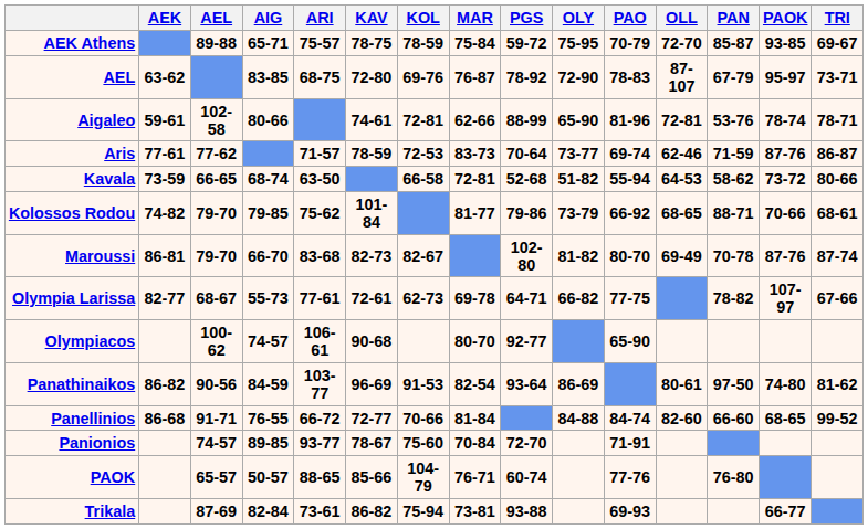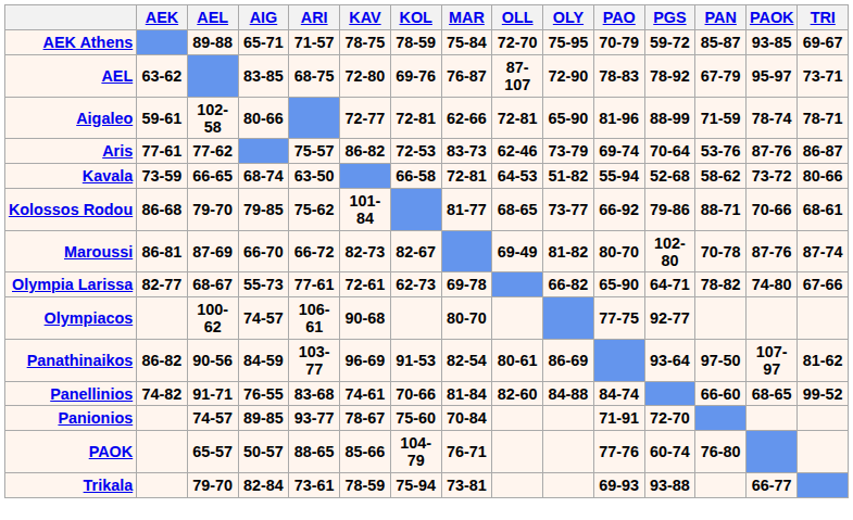 <table cellspacing="0" cellpadding="3" style="background-color: #fff5ee; font-size: 90%; text-align: center" class="wikitable">
 <tr>
 <th></th>
 <th width=40><a href='#'>AEK</a></th>
 <th width=40><a href='#'>AEL</a></th>
 <th width=40><a href='#'>AIG</a></th>
 <th width=40><a href='#'>ARI</a></th>
 <th width=40><a href='#'>KAV</a></th>
 <th width=40><a href='#'>KOL</a></th>
 <th width=40><a href='#'>MAR</a></th>
-<th width=40><a href='#'>PGS</a></th>
+<th width=40><a href='#'>OLL</a></th>
 <th width=40><a href='#'>OLY</a></th>
 <th width=40><a href='#'>PAO</a></th>
-<th width=40><a href='#'>OLL</a></th>
+<th width=40><a href='#'>PGS</a></th>
 <th width=40><a href='#'>PAN</a></th>
 <th width=40><a href='#'>PAOK</a></th>
 <th width=40><a href='#'>TRI</a></th>
 </tr>
 <tr>
 <td align=right><strong><a href='#'>AEK Athens</a></strong></td>
 <td bgcolor="#6495ed"></td>
 <td><strong>89-88</strong></td>
 <td><strong>65-71</strong></td>
-<td><strong>75-57</strong></td>
+<td><strong>71-57</strong></td>
 <td><strong>78-75</strong></td>
 <td><strong>78-59</strong></td>
 <td><strong>75-84</strong></td>
-<td><strong>59-72</strong></td>
+<td><strong>72-70</strong></td>
 <td><strong>75-95</strong></td>
 <td><strong>70-79</strong></td>
-<td><strong>72-70</strong></td>
+<td><strong>59-72</strong></td>
 <td><strong>85-87</strong></td>
 <td><strong>93-85</strong></td>
 <td><strong>69-67</strong></td>
 </tr>
 <tr>
 <td align=right><strong><a href='#'>AEL</a></strong></td>
 <td><strong>63-62</strong></td>
 <td bgcolor="#6495ed"></td>
 <td><strong>83-85</strong></td>
 <td><strong>68-75</strong></td>
 <td><strong>72-80</strong></td>
 <td><strong>69-76</strong></td>
 <td><strong>76-87</strong></td>
-<td><strong>78-92</strong></td>
+<td><strong>87-107</strong></td>
 <td><strong>72-90</strong></td>
 <td><strong>78-83</strong></td>
-<td><strong>87-107</strong></td>
+<td><strong>78-92</strong></td>
 <td><strong>67-79</strong></td>
 <td><strong>95-97</strong></td>
 <td><strong>73-71</strong></td>
 </tr>
 <tr>
 <td align=right><strong><a href='#'>Aigaleo</a></strong></td>
 <td><strong>59-61</strong></td>
 <td><strong>102-58</strong></td>
 <td><strong>80-66</strong></td>
 <td bgcolor="#6495ed"></td>
-<td><strong>74-61</strong></td>
+<td><strong>72-77</strong></td>
 <td><strong>72-81</strong></td>
 <td><strong>62-66</strong></td>
-<td><strong>88-99</strong></td>
+<td><strong>72-81</strong></td>
 <td><strong>65-90</strong></td>
 <td><strong>81-96</strong></td>
-<td><strong>72-81</strong></td>
-<td><strong>53-76</strong></td>
+<td><strong>88-99</strong></td>
+<td><strong>71-59</strong></td>
 <td><strong>78-74</strong></td>
 <td><strong>78-71</strong></td>
 </tr>
 <tr>
 <td align=right><strong><a href='#'>Aris</a></strong></td>
 <td><strong>77-61</strong></td>
 <td><strong>77-62</strong></td>
 <td bgcolor="#6495ed"></td>
-<td><strong>71-57</strong></td>
-<td><strong>78-59</strong></td>
+<td><strong>75-57</strong></td>
+<td><strong>86-82</strong></td>
 <td><strong>72-53</strong></td>
 <td><strong>83-73</strong></td>
+<td><strong>62-46</strong></td>
+<td><strong>73-79</strong></td>
+<td><strong>69-74</strong></td>
 <td><strong>70-64</strong></td>
-<td><strong>73-77</strong></td>
-<td><strong>69-74</strong></td>
-<td><strong>62-46</strong></td>
-<td><strong>71-59</strong></td>
+<td><strong>53-76</strong></td>
 <td><strong>87-76</strong></td>
 <td><strong>86-87</strong></td>
 </tr>
 <tr>
 <td align=right><strong><a href='#'>Kavala</a></strong></td>
 <td><strong>73-59</strong></td>
 <td><strong>66-65</strong></td>
 <td><strong>68-74</strong></td>
 <td><strong>63-50</strong></td>
 <td bgcolor="#6495ed"></td>
 <td><strong>66-58</strong></td>
 <td><strong>72-81</strong></td>
-<td><strong>52-68</strong></td>
+<td><strong>64-53</strong></td>
 <td><strong>51-82</strong></td>
 <td><strong>55-94</strong></td>
-<td><strong>64-53</strong></td>
+<td><strong>52-68</strong></td>
 <td><strong>58-62</strong></td>
 <td><strong>73-72</strong></td>
 <td><strong>80-66</strong></td>
 </tr>
 <tr>
 <td align=right><strong><a href='#'>Kolossos Rodou</a></strong></td>
-<td><strong>74-82</strong></td>
+<td><strong>86-68</strong></td>
 <td><strong>79-70</strong></td>
 <td><strong>79-85</strong></td>
 <td><strong>75-62</strong></td>
 <td><strong>101-84</strong></td>
 <td bgcolor="#6495ed"></td>
 <td><strong>81-77</strong></td>
+<td><strong>68-65</strong></td>
+<td><strong>73-77</strong></td>
+<td><strong>66-92</strong></td>
 <td><strong>79-86</strong></td>
-<td><strong>73-79</strong></td>
-<td><strong>66-92</strong></td>
-<td><strong>68-65</strong></td>
 <td><strong>88-71</strong></td>
 <td><strong>70-66</strong></td>
 <td><strong>68-61</strong></td>
 </tr>
 <tr>
 <td align=right><strong><a href='#'>Maroussi</a></strong></td>
 <td><strong>86-81</strong></td>
-<td><strong>79-70</strong></td>
+<td><strong>87-69</strong></td>
 <td><strong>66-70</strong></td>
-<td><strong>83-68</strong></td>
+<td><strong>66-72</strong></td>
 <td><strong>82-73</strong></td>
 <td><strong>82-67</strong></td>
 <td bgcolor="#6495ed"></td>
-<td><strong>102-80</strong></td>
+<td><strong>69-49</strong></td>
 <td><strong>81-82</strong></td>
 <td><strong>80-70</strong></td>
-<td><strong>69-49</strong></td>
+<td><strong>102-80</strong></td>
 <td><strong>70-78</strong></td>
 <td><strong>87-76</strong></td>
 <td><strong>87-74</strong></td>
 </tr>
 <tr>
 <td align=right><strong><a href='#'>Olympia Larissa</a></strong></td>
 <td><strong>82-77</strong></td>
 <td><strong>68-67</strong></td>
 <td><strong>55-73</strong></td>
 <td><strong>77-61</strong></td>
 <td><strong>72-61</strong></td>
 <td><strong>62-73</strong></td>
 <td><strong>69-78</strong></td>
+<td bgcolor="#6495ed"></td>
+<td><strong>66-82</strong></td>
+<td><strong>65-90</strong></td>
 <td><strong>64-71</strong></td>
-<td><strong>66-82</strong></td>
-<td><strong>77-75</strong></td>
-<td bgcolor="#6495ed"></td>
 <td><strong>78-82</strong></td>
-<td><strong>107-97</strong></td>
+<td><strong>74-80</strong></td>
 <td><strong>67-66</strong></td>
 </tr>
 <tr |>
 <td align=right><strong><a href='#'>Olympiacos</a></strong></td>
 <td></td>
 <td><strong>100-62</strong></td>
 <td><strong>74-57</strong></td>
 <td><strong>106-61</strong></td>
 <td><strong>90-68</strong></td>
 <td></td>
 <td><strong>80-70</strong></td>
+<td></td>
+<td bgcolor="#6495ed"></td>
+<td><strong>77-75</strong></td>
 <td><strong>92-77</strong></td>
-<td bgcolor="#6495ed"></td>
-<td><strong>65-90</strong></td>
-<td></td>
 <td></td>
 <td></td>
 <td></td>
 </tr>
 <tr>
 <td align=right><strong><a href='#'>Panathinaikos</a></strong></td>
 <td><strong>86-82</strong></td>
 <td><strong>90-56</strong></td>
 <td><strong>84-59</strong></td>
 <td><strong>103-77</strong></td>
 <td><strong>96-69</strong></td>
 <td><strong>91-53</strong></td>
 <td><strong>82-54</strong></td>
-<td><strong>93-64</strong></td>
+<td><strong>80-61</strong></td>
 <td><strong>86-69</strong></td>
 <td bgcolor="#6495ed"></td>
-<td><strong>80-61</strong></td>
+<td><strong>93-64</strong></td>
 <td><strong>97-50</strong></td>
-<td><strong>74-80</strong></td>
+<td><strong>107-97</strong></td>
 <td><strong>81-62</strong></td>
 </tr>
 <tr>
 <td align=right><strong><a href='#'>Panellinios</a></strong></td>
-<td><strong>86-68</strong></td>
+<td><strong>74-82</strong></td>
 <td><strong>91-71</strong></td>
 <td><strong>76-55</strong></td>
-<td><strong>66-72</strong></td>
-<td><strong>72-77</strong></td>
+<td><strong>83-68</strong></td>
+<td><strong>74-61</strong></td>
 <td><strong>70-66</strong></td>
 <td><strong>81-84</strong></td>
-<td bgcolor="#6495ed"></td>
+<td><strong>82-60</strong></td>
 <td><strong>84-88</strong></td>
 <td><strong>84-74</strong></td>
-<td><strong>82-60</strong></td>
+<td bgcolor="#6495ed"></td>
 <td><strong>66-60</strong></td>
 <td><strong>68-65</strong></td>
 <td><strong>99-52</strong></td>
 </tr>
 <tr>
 <td align=right><strong><a href='#'>Panionios</a></strong></td>
 <td></td>
 <td><strong>74-57</strong></td>
 <td><strong>89-85</strong></td>
 <td><strong>93-77</strong></td>
 <td><strong>78-67</strong></td>
 <td><strong>75-60</strong></td>
 <td><strong>70-84</strong></td>
-<td><strong>72-70</strong></td>
+<td></td>
 <td></td>
 <td><strong>71-91</strong></td>
-<td></td>
+<td><strong>72-70</strong></td>
 <td bgcolor="#6495ed"></td>
 <td></td>
 <td></td>
 </tr>
 <tr>
 <td align=right><strong><a href='#'>PAOK</a></strong></td>
 <td></td>
 <td><strong>65-57</strong></td>
 <td><strong>50-57</strong></td>
 <td><strong>88-65</strong></td>
 <td><strong>85-66</strong></td>
 <td><strong>104-79</strong></td>
 <td><strong>76-71</strong></td>
-<td><strong>60-74</strong></td>
+<td></td>
 <td></td>
 <td><strong>77-76</strong></td>
-<td></td>
+<td><strong>60-74</strong></td>
 <td><strong>76-80</strong></td>
 <td bgcolor="#6495ed"></td>
 <td></td>
 </tr>
 <tr>
 <td align=right><strong><a href='#'>Trikala</a></strong></td>
 <td></td>
-<td><strong>87-69</strong></td>
+<td><strong>79-70</strong></td>
 <td><strong>82-84</strong></td>
 <td><strong>73-61</strong></td>
-<td><strong>86-82</strong></td>
+<td><strong>78-59</strong></td>
 <td><strong>75-94</strong></td>
 <td><strong>73-81</strong></td>
-<td><strong>93-88</strong></td>
+<td></td>
 <td></td>
 <td><strong>69-93</strong></td>
-<td></td>
+<td><strong>93-88</strong></td>
 <td></td>
 <td><strong>66-77</strong></td>
 <td bgcolor="#6495ed"></td>
 </tr>
 </table>
